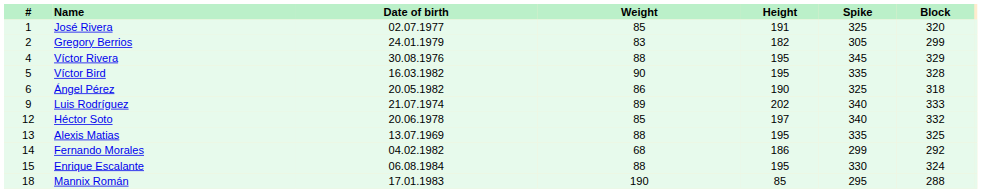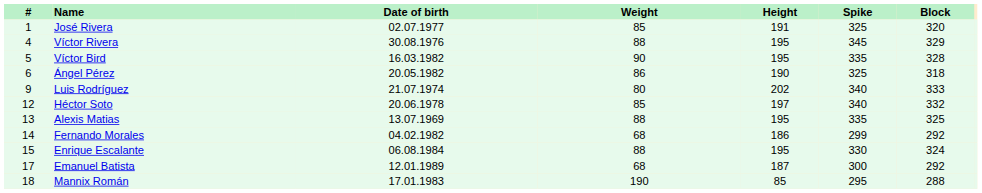 <table border=0 cellpadding=2 cellspacing=0  |- bgcolor=#FFECCE style="text-align:center; font-size:90%;" width=100%>
 <tr bgcolor=#BBF0C9>
 <th width=5%>#</th>
 <th width=25% align=left>Name</th>
 <th width=25%>Date of birth</th>
 <th width=21%>Weight</th>
 <th width=8%>Height</th>
 <th width=8%>Spike</th>
 <th width=8%>Block</th>
 </tr>
 <tr bgcolor=#E7FAEC>
 <td>1</td>
 <td align=left><a href='#'>José Rivera</a></td>
 <td>02.07.1977</td>
 <td>85</td>
 <td>191</td>
 <td>325</td>
 <td>320</td>
-<td></td>
-</tr>
-<tr bgcolor=#E7FAEC>
-<td>2</td>
-<td align=left><a href='#'>Gregory Berrios</a></td>
-<td>24.01.1979</td>
-<td>83</td>
-<td>182</td>
-<td>305</td>
-<td>299</td>
 <td></td>
 </tr>
 <tr bgcolor=#E7FAEC>
 <td>4</td>
 <td align=left><a href='#'>Víctor Rivera</a></td>
 <td>30.08.1976</td>
 <td>88</td>
 <td>195</td>
 <td>345</td>
 <td>329</td>
 <td></td>
 </tr>
 <tr bgcolor=#E7FAEC>
 <td>5</td>
 <td align=left><a href='#'>Víctor Bird</a></td>
 <td>16.03.1982</td>
 <td>90</td>
 <td>195</td>
 <td>335</td>
 <td>328</td>
 <td></td>
 </tr>
 <tr bgcolor=#E7FAEC>
 <td>6</td>
 <td align=left><a href='#'>Ángel Pérez</a></td>
 <td>20.05.1982</td>
 <td>86</td>
 <td>190</td>
 <td>325</td>
 <td>318</td>
 <td></td>
 </tr>
 <tr bgcolor=#E7FAEC>
 <td>9</td>
 <td align=left><a href='#'>Luis Rodríguez</a></td>
 <td>21.07.1974</td>
-<td>89</td>
+<td>80</td>
 <td>202</td>
 <td>340</td>
 <td>333</td>
 <td></td>
 </tr>
 <tr bgcolor=#E7FAEC>
 <td>12</td>
 <td align=left><a href='#'>Héctor Soto</a></td>
 <td>20.06.1978</td>
 <td>85</td>
 <td>197</td>
 <td>340</td>
 <td>332</td>
 <td></td>
 </tr>
 <tr bgcolor=#E7FAEC>
 <td>13</td>
 <td align=left><a href='#'>Alexis Matias</a></td>
 <td>13.07.1969</td>
 <td>88</td>
 <td>195</td>
 <td>335</td>
 <td>325</td>
 <td></td>
 </tr>
 <tr bgcolor=#E7FAEC>
 <td>14</td>
 <td align=left><a href='#'>Fernando Morales</a></td>
 <td>04.02.1982</td>
 <td>68</td>
 <td>186</td>
 <td>299</td>
 <td>292</td>
 <td></td>
 </tr>
 <tr bgcolor=#E7FAEC>
 <td>15</td>
 <td align=left><a href='#'>Enrique Escalante</a></td>
 <td>06.08.1984</td>
 <td>88</td>
 <td>195</td>
 <td>330</td>
 <td>324</td>
 <td></td>
 </tr>
 <tr bgcolor=#E7FAEC>
+<td>17</td>
+<td align=left><a href='#'>Emanuel Batista</a></td>
+<td>12.01.1989</td>
+<td>68</td>
+<td>187</td>
+<td>300</td>
+<td>292</td>
+<td></td>
+</tr>
+<tr bgcolor=#E7FAEC>
 <td>18</td>
 <td align=left><a href='#'>Mannix Román</a></td>
 <td>17.01.1983</td>
 <td>190</td>
 <td>85</td>
 <td>295</td>
 <td>288</td>
 <td></td>
 </tr>
 </table>
